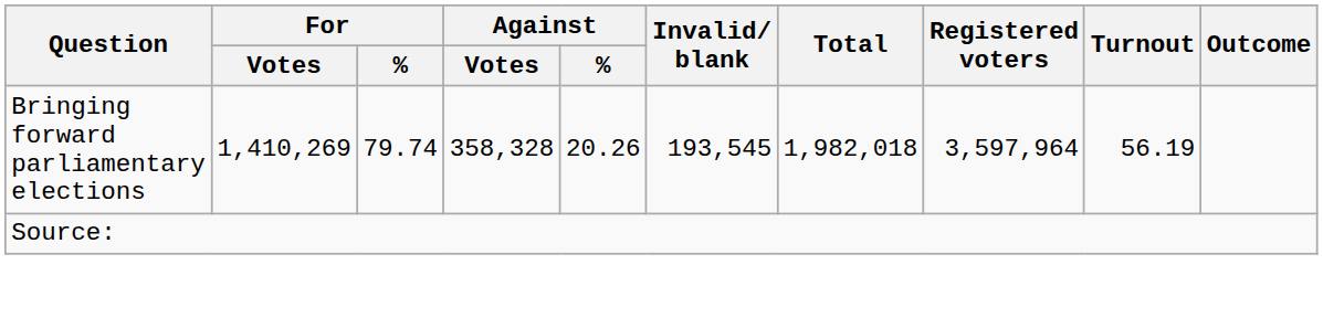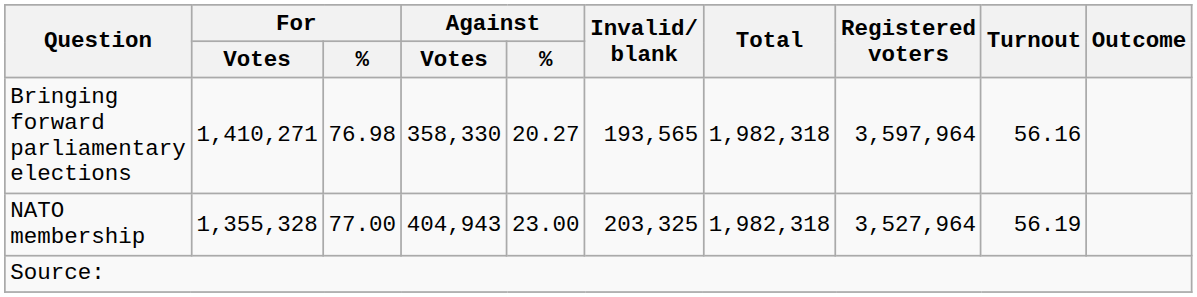 <table class=wikitable style=text-align:right>
 <tr>
 <th rowspan=2>Question</th>
 <th colspan=2>For</th>
 <th colspan=2>Against</th>
 <th rowspan=2>Invalid/<br>blank</th>
 <th rowspan=2>Total</th>
 <th rowspan=2>Registered<br>voters</th>
 <th rowspan=2>Turnout</th>
 <th rowspan=2>Outcome</th>
 </tr>
 <tr>
 <th>Votes</th>
 <th>%</th>
 <th>Votes</th>
 <th>%</th>
 </tr>
 <tr>
 <td align=left>Bringing forward parliamentary elections</td>
-<td>1,410,269</td>
-<td>79.74</td>
-<td>358,328</td>
-<td>20.26</td>
-<td>193,545</td>
-<td>1,982,018</td>
+<td>1,410,271</td>
+<td>76.98</td>
+<td>358,330</td>
+<td>20.27</td>
+<td>193,565</td>
+<td>1,982,318</td>
 <td>3,597,964</td>
+<td>56.16</td>
+<td></td>
+</tr>
+<tr>
+<td align=left>NATO membership</td>
+<td>1,355,328</td>
+<td>77.00</td>
+<td>404,943</td>
+<td>23.00</td>
+<td>203,325</td>
+<td>1,982,318</td>
+<td>3,527,964</td>
 <td>56.19</td>
 <td></td>
 </tr>
 <tr>
 <td align=left colspan=10>Source:  </td>
 </tr>
 </table>
